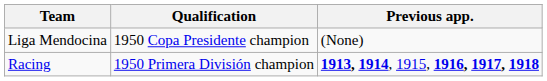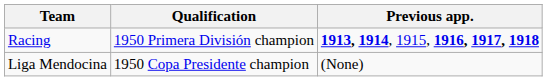 <table class="wikitable">
 <tr>
 <th width=>Team</th>
 <th width=>Qualification</th>
 <th width=>Previous app.</th>
 </tr>
 <tr>
+<td><a href='#'>Racing</a></td>
+<td><a href='#'>1950 Primera División</a> champion</td>
+<td><strong><a href='#'>1913</a>, <a href='#'>1914</a></strong>, <a href='#'>1915</a>, <strong><a href='#'>1916</a>, <a href='#'>1917</a>, <a href='#'>1918</a></strong></td>
+</tr>
+<tr>
 <td>Liga Mendocina</td>
 <td>1950 <a href='#'>Copa Presidente</a> champion</td>
 <td>(None)</td>
 </tr>
-<tr>
-<td><a href='#'>Racing</a></td>
-<td><a href='#'>1950 Primera División</a> champion</td>
-<td><strong><a href='#'>1913</a>, <a href='#'>1914</a></strong>, <a href='#'>1915</a>, <strong><a href='#'>1916</a>, <a href='#'>1917</a>, <a href='#'>1918</a></strong></td>
-</tr>
 </table>
